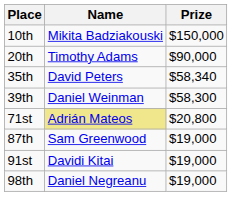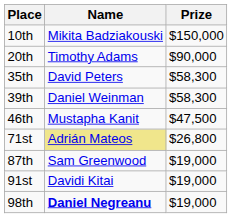 <table class="wikitable">
 <tr>
 <th bgcolor="#FFEBAD">Place</th>
 <th bgcolor="#FFEBAD">Name</th>
 <th bgcolor="#FFEBAD">Prize</th>
 </tr>
 <tr>
 <td>10th</td>
 <td> <a href='#'>Mikita Badziakouski</a></td>
 <td>$150,000</td>
 </tr>
 <tr>
 <td>20th</td>
 <td> <a href='#'>Timothy Adams</a></td>
 <td>$90,000</td>
 </tr>
 <tr>
 <td>35th</td>
 <td> <a href='#'>David Peters</a></td>
-<td>$58,340</td>
+<td>$58,300</td>
 </tr>
 <tr>
 <td>39th</td>
 <td> <a href='#'>Daniel Weinman</a></td>
 <td>$58,300</td>
 </tr>
 <tr>
+<td>46th</td>
+<td> <a href='#'>Mustapha Kanit</a></td>
+<td>$47,500</td>
+</tr>
+<tr>
 <td>71st</td>
 <td style="background: khaki;"> <a href='#'>Adrián Mateos</a></td>
-<td>$20,800</td>
+<td>$26,800</td>
 </tr>
 <tr>
 <td>87th</td>
 <td> <a href='#'>Sam Greenwood</a></td>
 <td>$19,000</td>
 </tr>
 <tr>
 <td>91st</td>
 <td> <a href='#'>Davidi Kitai</a></td>
 <td>$19,000</td>
 </tr>
 <tr>
 <td>98th</td>
-<td> <a href='#'>Daniel Negreanu</a></td>
+<td><strong> <a href='#'>Daniel Negreanu</a></strong></td>
 <td>$19,000</td>
 </tr>
 </table>
